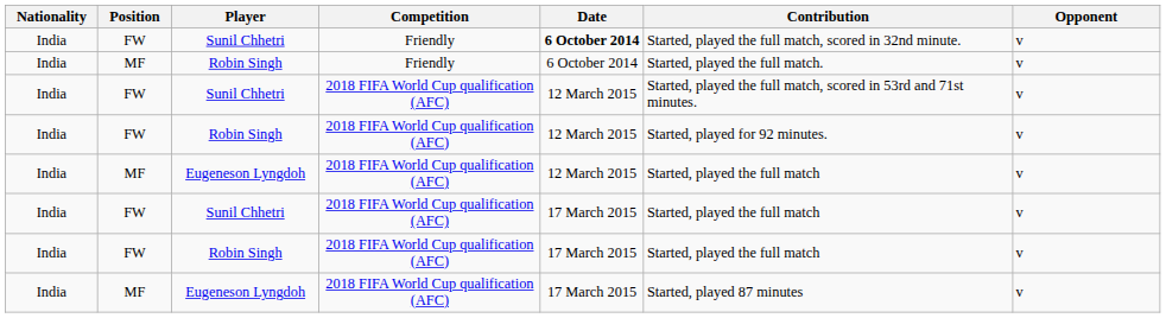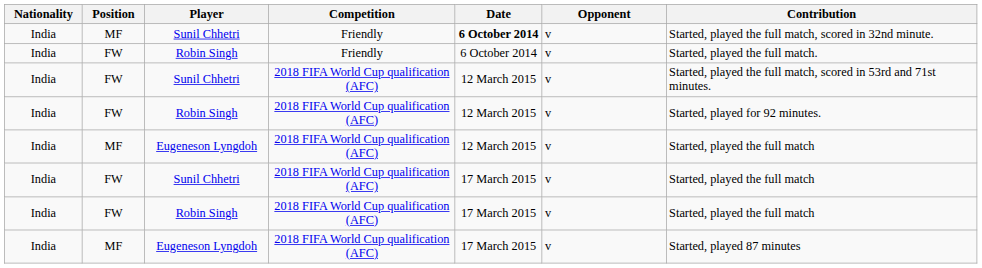 <table class="wikitable" style="width:100%;">
 <tr>
 <th width=5%>Nationality</th>
 <th width=5%>Position</th>
 <th width=10%>Player</th>
 <th width=15%>Competition</th>
 <th width=7%>Date</th>
+<th width=10%>Opponent</th>
 <th width=25%>Contribution</th>
-<th width=10%>Opponent</th>
+</tr>
+<tr>
+<td align=center> India</td>
+<td align=center>MF</td>
+<td align=center><a href='#'>Sunil Chhetri</a></td>
+<td align=center>Friendly</td>
+<td align=center><strong>6 October 2014</strong></td>
+<td>v </td>
+<td>Started, played the full match, scored in 32nd minute.</td>
 </tr>
 <tr>
 <td align=center> India</td>
 <td align=center>FW</td>
-<td align=center><a href='#'>Sunil Chhetri</a></td>
-<td align=center>Friendly</td>
-<td align=center><strong>6 October 2014</strong></td>
-<td>Started, played the full match, scored in 32nd minute.</td>
-<td>v </td>
-</tr>
-<tr>
-<td align=center> India</td>
-<td align=center>MF</td>
 <td align=center><a href='#'>Robin Singh</a></td>
 <td align=center>Friendly</td>
 <td align=center>6 October 2014</td>
+<td>v </td>
 <td>Started, played the full match.</td>
-<td>v </td>
 </tr>
 <tr>
 <td align=center> India</td>
 <td align=center>FW</td>
 <td align=center><a href='#'>Sunil Chhetri</a></td>
 <td align=center><a href='#'>2018 FIFA World Cup qualification (AFC)</a></td>
 <td align=center>12 March 2015</td>
+<td>v </td>
 <td>Started, played the full match, scored in 53rd and 71st minutes.</td>
-<td>v </td>
 </tr>
 <tr>
 <td align=center> India</td>
 <td align=center>FW</td>
 <td align=center><a href='#'>Robin Singh</a></td>
 <td align=center><a href='#'>2018 FIFA World Cup qualification (AFC)</a></td>
 <td align=center>12 March 2015</td>
+<td>v </td>
 <td>Started, played for 92 minutes.</td>
-<td>v </td>
 </tr>
 <tr>
 <td align=center> India</td>
 <td align=center>MF</td>
 <td align=center><a href='#'>Eugeneson Lyngdoh</a></td>
 <td align=center><a href='#'>2018 FIFA World Cup qualification (AFC)</a></td>
 <td align=center>12 March 2015</td>
+<td>v </td>
 <td>Started, played the full match</td>
-<td>v </td>
 </tr>
 <tr>
 <td align=center> India</td>
 <td align=center>FW</td>
 <td align=center><a href='#'>Sunil Chhetri</a></td>
 <td align=center><a href='#'>2018 FIFA World Cup qualification (AFC)</a></td>
 <td align=center>17 March 2015</td>
+<td>v </td>
 <td>Started, played the full match</td>
-<td>v </td>
 </tr>
 <tr>
 <td align=center> India</td>
 <td align=center>FW</td>
 <td align=center><a href='#'>Robin Singh</a></td>
 <td align=center><a href='#'>2018 FIFA World Cup qualification (AFC)</a></td>
 <td align=center>17 March 2015</td>
+<td>v </td>
 <td>Started, played the full match</td>
-<td>v </td>
 </tr>
 <tr>
 <td align=center> India</td>
 <td align=center>MF</td>
 <td align=center><a href='#'>Eugeneson Lyngdoh</a></td>
 <td align=center><a href='#'>2018 FIFA World Cup qualification (AFC)</a></td>
 <td align=center>17 March 2015</td>
+<td>v </td>
 <td>Started, played 87 minutes</td>
-<td>v </td>
 </tr>
 </table>
